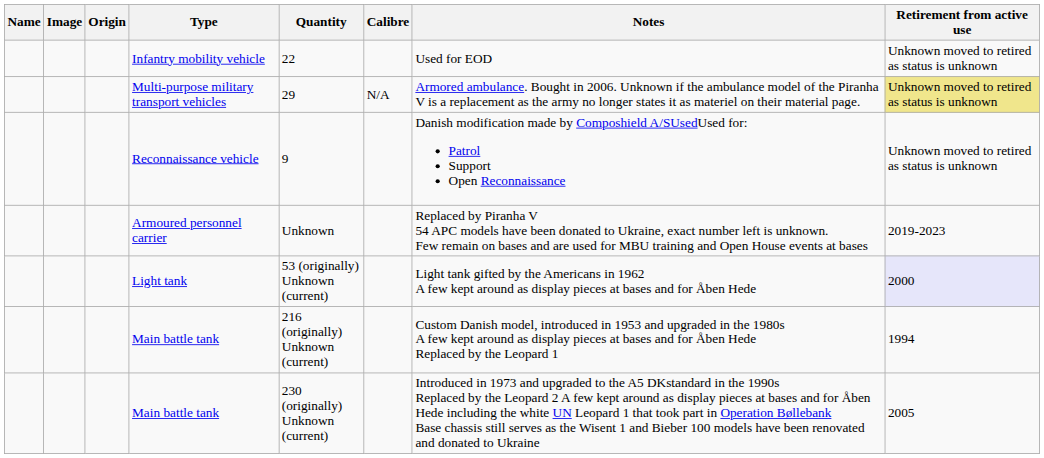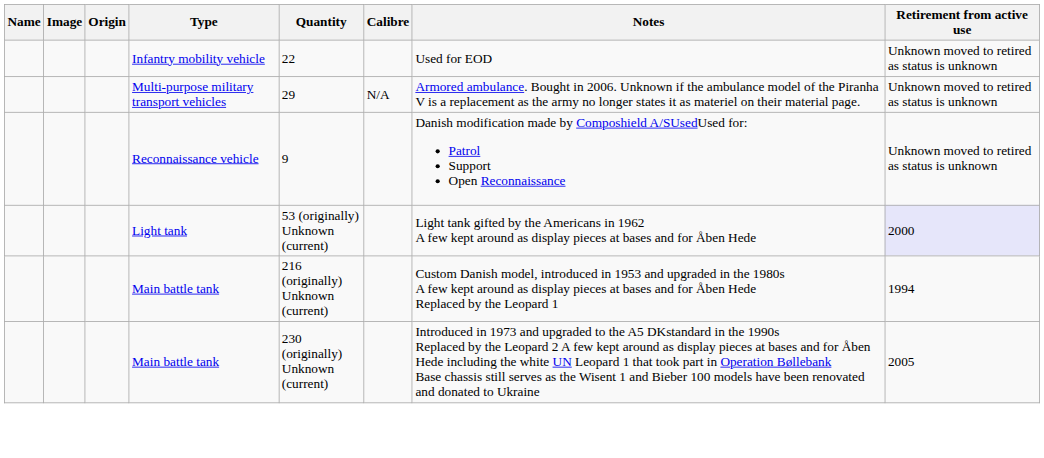 <table class="wikitable">
 <tr>
 <th>Name</th>
 <th>Image</th>
 <th>Origin</th>
 <th>Type</th>
 <th>Quantity</th>
 <th>Calibre</th>
 <th>Notes</th>
 <th>Retirement from active use</th>
 </tr>
 <tr>
 <td></td>
 <td></td>
 <td></td>
 <td><a href='#'>Infantry mobility vehicle</a></td>
 <td>22</td>
 <td></td>
 <td>Used for EOD</td>
 <td>Unknown moved to retired as status is unknown</td>
 </tr>
 <tr>
 <td></td>
 <td></td>
 <td></td>
 <td><a href='#'>Multi-purpose military transport vehicles</a></td>
 <td>29</td>
 <td>N/A</td>
 <td><a href='#'>Armored ambulance</a>. Bought in 2006. Unknown if the ambulance model of the Piranha V is a replacement as the army no longer states it as materiel on their material page.</td>
-<td style="background: khaki;">Unknown moved to retired as status is unknown</td>
+<td>Unknown moved to retired as status is unknown</td>
 </tr>
 <tr>
 <td></td>
 <td></td>
 <td></td>
 <td><a href='#'>Reconnaissance vehicle</a></td>
 <td>9</td>
 <td></td>
 <td>Danish modification made by <a href='#'>Composhield A/SUsed</a>Used for:<br><ul><li><a href='#'>Patrol</a></li><li>Support</li><li>Open <a href='#'>Reconnaissance</a></li></ul></td>
 <td>Unknown moved to retired as status is unknown</td>
-</tr>
-<tr>
-<td></td>
-<td></td>
-<td></td>
-<td><a href='#'>Armoured personnel carrier</a></td>
-<td>Unknown</td>
-<td></td>
-<td>Replaced by Piranha V<br>54 APC models have been donated to Ukraine, exact number left is unknown.<br>Few remain on bases and are used for MBU training and Open House events at bases</td>
-<td>2019-2023</td>
 </tr>
 <tr>
 <td></td>
 <td></td>
 <td></td>
 <td><a href='#'>Light tank</a></td>
 <td>53 (originally)<br>Unknown (current)</td>
 <td></td>
 <td>Light tank gifted by the Americans in 1962<br>A few kept around as display pieces at bases and for Åben Hede </td>
 <td style="background: lavender;">2000</td>
 </tr>
 <tr>
 <td></td>
 <td></td>
 <td></td>
 <td><a href='#'>Main battle tank</a></td>
 <td>216 (originally)<br>Unknown (current)</td>
 <td></td>
 <td>Custom Danish model, introduced in 1953 and upgraded in the 1980s<br>A few kept around as display pieces at bases and for Åben Hede <br>Replaced by the Leopard 1</td>
 <td>1994</td>
 </tr>
 <tr>
 <td></td>
 <td></td>
 <td></td>
 <td><a href='#'>Main battle tank</a></td>
 <td>230 (originally)<br>Unknown (current)</td>
 <td></td>
 <td>Introduced in 1973 and upgraded to the A5 DKstandard in the 1990s<br>Replaced by the Leopard 2 A few kept around as display pieces at bases and for Åben Hede  including the white <a href='#'>UN</a> Leopard 1 that took part in <a href='#'>Operation Bøllebank</a><br>Base chassis still serves as the Wisent 1 and Bieber 100 models have been renovated and donated to Ukraine</td>
 <td>2005</td>
 </tr>
 </table>
